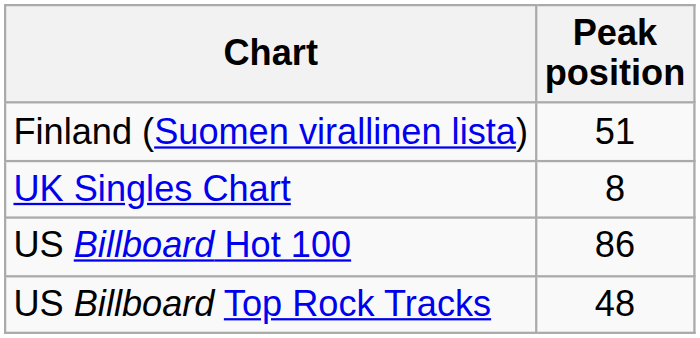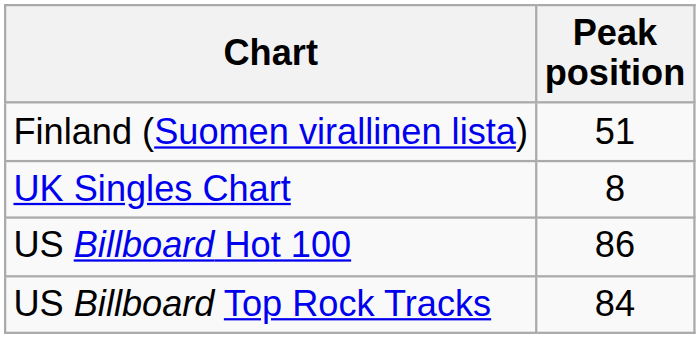 <table class="wikitable sortable">
 <tr>
 <th>Chart</th>
 <th>Peak<br>position</th>
 </tr>
 <tr>
 <td>Finland (<a href='#'>Suomen virallinen lista</a>)</td>
 <td style="text-align:center;">51</td>
 </tr>
 <tr>
 <td><a href='#'>UK Singles Chart</a></td>
 <td align="center">8</td>
 </tr>
 <tr>
 <td>US <a href='#'><em>Billboard</em> Hot 100</a></td>
 <td align="center">86</td>
 </tr>
 <tr>
 <td>US <em>Billboard</em> <a href='#'>Top Rock Tracks</a></td>
-<td align="center">48</td>
+<td align="center">84</td>
 </tr>
 </table>
